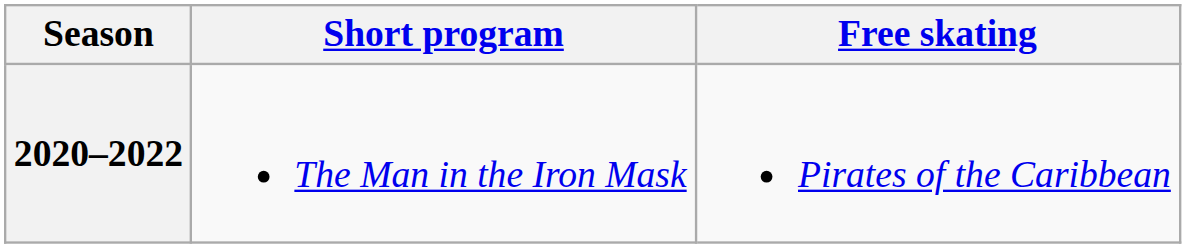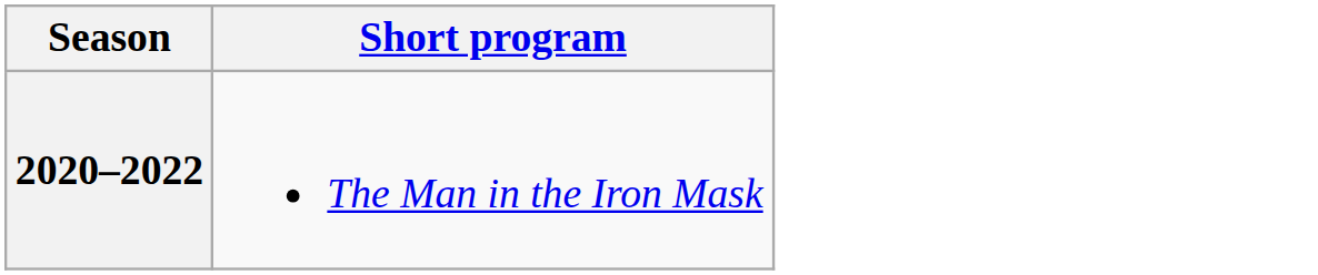 <table class=wikitable style=text-align:center>
 <tr>
 <th>Season</th>
 <th><a href='#'>Short program</a></th>
-<th><a href='#'>Free skating</a></th>
 </tr>
 <tr>
 <th>2020–2022<br></th>
 <td><br><ul><li><em><a href='#'>The Man in the Iron Mask</a></em><br></li></ul></td>
-<td><br><ul><li><em><a href='#'>Pirates of the Caribbean</a></em><br></li></ul></td>
 </tr>
 </table>
